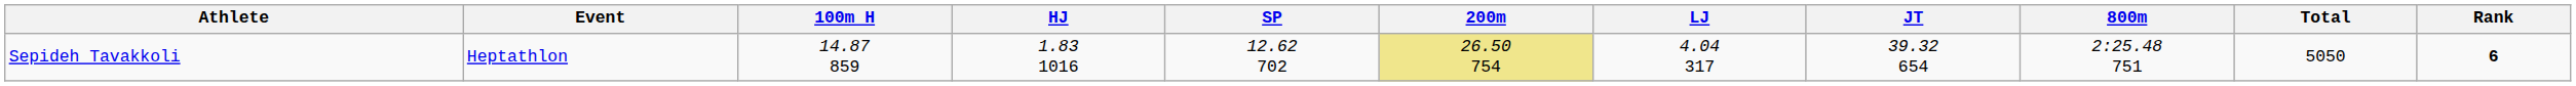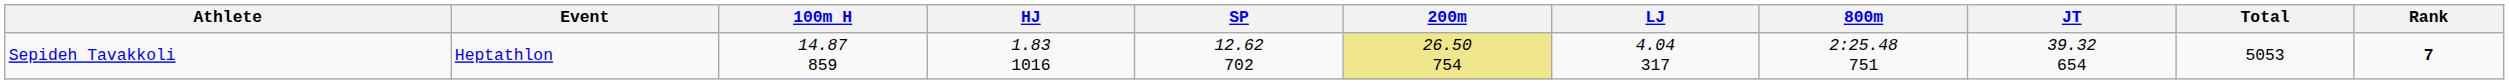 <table class="wikitable" width="90%" style="text-align:center; font-size:90%">
 <tr>
 <th width="15%">Athlete</th>
 <th width="9%">Event</th>
 <th width="7%"><a href='#'>100m H</a></th>
 <th width="7%"><a href='#'>HJ</a></th>
 <th width="7%"><a href='#'>SP</a></th>
 <th width="7%"><a href='#'>200m</a></th>
 <th width="7%"><a href='#'>LJ</a></th>
+<th width="7%"><a href='#'>800m</a></th>
 <th width="7%"><a href='#'>JT</a></th>
-<th width="7%"><a href='#'>800m</a></th>
 <th width="6%">Total</th>
 <th width="5%">Rank</th>
 </tr>
 <tr>
 <td align="left"><a href='#'>Sepideh Tavakkoli</a></td>
 <td align="left"><a href='#'>Heptathlon</a></td>
 <td><em>14.87</em><br>859</td>
 <td><em>1.83</em><br>1016</td>
 <td><em>12.62</em><br>702</td>
 <td style="background: khaki;"><em>26.50</em><br>754</td>
 <td><em>4.04</em><br>317</td>
+<td><em>2:25.48</em><br>751</td>
 <td><em>39.32</em><br>654</td>
-<td><em>2:25.48</em><br>751</td>
-<td>5050</td>
-<td><strong>6</strong></td>
+<td>5053</td>
+<td><strong>7</strong></td>
 </tr>
 </table>
